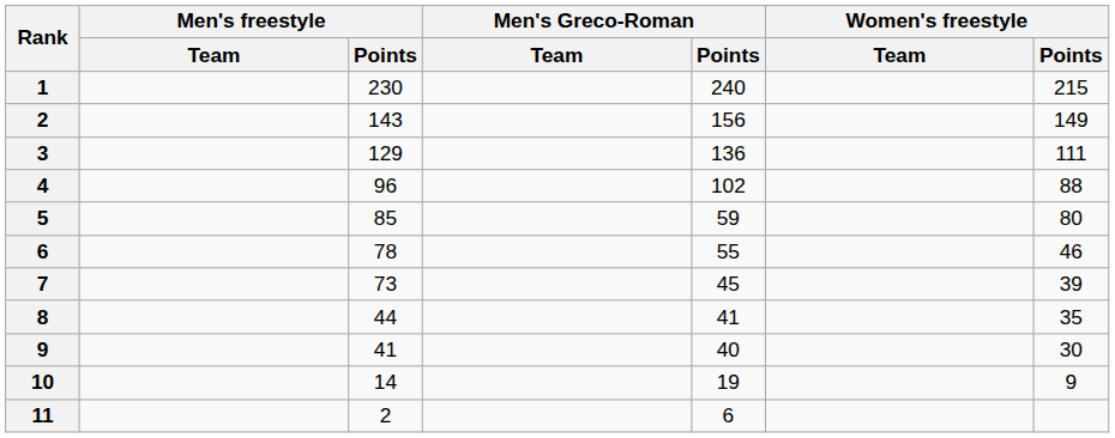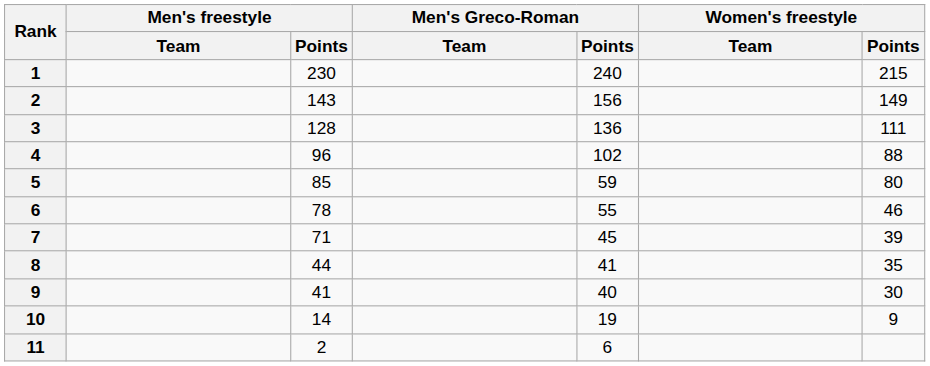 <table class="wikitable" style="text-align:center;">
 <tr>
 <th width=50 rowspan="2">Rank</th>
 <th colspan="2">Men's freestyle</th>
 <th colspan="2">Men's Greco-Roman</th>
 <th colspan="2">Women's freestyle</th>
 </tr>
 <tr>
 <th width=200>Team</th>
 <th width=50>Points</th>
 <th width=200>Team</th>
 <th width=50>Points</th>
 <th width=200>Team</th>
 <th width=50>Points</th>
 </tr>
 <tr>
 <th>1</th>
 <td align=left></td>
 <td>230</td>
 <td align=left></td>
 <td>240</td>
 <td align=left></td>
 <td>215</td>
 </tr>
 <tr>
 <th>2</th>
 <td align=left></td>
 <td>143</td>
 <td align=left></td>
 <td>156</td>
 <td align=left></td>
 <td>149</td>
 </tr>
 <tr>
 <th>3</th>
 <td align=left></td>
-<td>129</td>
+<td>128</td>
 <td align=left></td>
 <td>136</td>
 <td align=left></td>
 <td>111</td>
 </tr>
 <tr>
 <th>4</th>
 <td align=left></td>
 <td>96</td>
 <td align=left></td>
 <td>102</td>
 <td align=left></td>
 <td>88</td>
 </tr>
 <tr>
 <th>5</th>
 <td align=left></td>
 <td>85</td>
 <td align=left></td>
 <td>59</td>
 <td align=left></td>
 <td>80</td>
 </tr>
 <tr>
 <th>6</th>
 <td align=left></td>
 <td>78</td>
 <td align=left></td>
 <td>55</td>
 <td align=left></td>
 <td>46</td>
 </tr>
 <tr>
 <th>7</th>
 <td align=left></td>
-<td>73</td>
+<td>71</td>
 <td align=left></td>
 <td>45</td>
 <td align=left></td>
 <td>39</td>
 </tr>
 <tr>
 <th>8</th>
 <td align=left></td>
 <td>44</td>
 <td align=left></td>
 <td>41</td>
 <td align=left></td>
 <td>35</td>
 </tr>
 <tr>
 <th>9</th>
 <td align=left></td>
 <td>41</td>
 <td align=left></td>
 <td>40</td>
 <td align=left></td>
 <td>30</td>
 </tr>
 <tr>
 <th>10</th>
 <td align=left></td>
 <td>14</td>
 <td align=left></td>
 <td>19</td>
 <td align=left></td>
 <td>9</td>
 </tr>
 <tr>
 <th>11</th>
 <td align=left></td>
 <td>2</td>
 <td align=left></td>
 <td>6</td>
 <td align=left></td>
 <td></td>
 </tr>
 </table>
